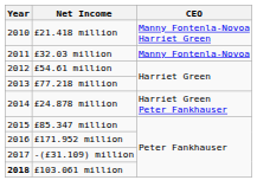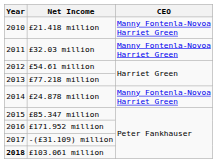 <table class="wikitable">
 <tr>
 <th>Year</th>
 <th>Net Income</th>
 <th>CEO</th>
 </tr>
 <tr>
 <td>2010</td>
 <td>£21.418 million</td>
 <td><a href='#'>Manny Fontenla-Novoa</a><br><a href='#'>Harriet Green</a></td>
 </tr>
 <tr>
 <td>2011</td>
 <td>£32.03 million</td>
-<td><a href='#'>Manny Fontenla-Novoa</a></td>
+<td><a href='#'>Manny Fontenla-Novoa</a><br><a href='#'>Harriet Green</a></td>
 </tr>
 <tr>
 <td>2012</td>
 <td>£54.61 million</td>
 <td rowspan=2>Harriet Green</td>
 </tr>
 <tr>
 <td>2013</td>
 <td>£77.218 million</td>
 </tr>
 <tr>
 <td>2014</td>
 <td>£24.878 million</td>
-<td>Harriet Green<br><a href='#'>Peter Fankhauser</a></td>
+<td><a href='#'>Manny Fontenla-Novoa</a><br><a href='#'>Harriet Green</a></td>
 </tr>
 <tr>
 <td>2015</td>
 <td>£85.347 million</td>
 <td rowspan=4>Peter Fankhauser</td>
 </tr>
 <tr>
 <td>2016</td>
 <td>£171.952 million</td>
 </tr>
 <tr>
 <td>2017</td>
 <td>-(£31.109) million</td>
 </tr>
 <tr>
 <td><strong>2018</strong></td>
 <td>£103.061 million</td>
 </tr>
 </table>
